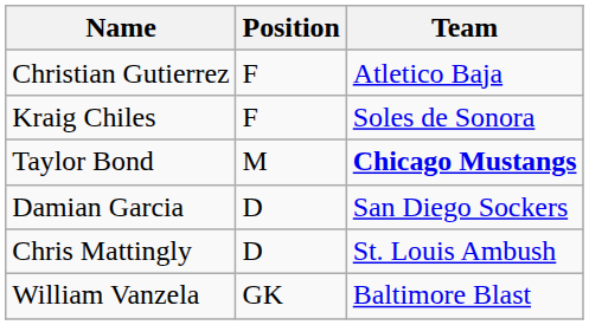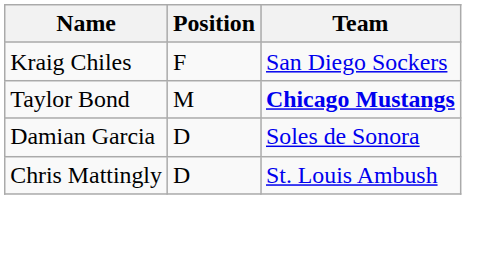 <table class="wikitable">
 <tr>
 <th>Name</th>
 <th>Position</th>
 <th>Team</th>
 </tr>
 <tr>
-<td>Christian Gutierrez</td>
-<td>F</td>
-<td><a href='#'>Atletico Baja</a></td>
-</tr>
-<tr>
 <td>Kraig Chiles</td>
 <td>F</td>
-<td><a href='#'>Soles de Sonora</a></td>
+<td><a href='#'>San Diego Sockers</a></td>
 </tr>
 <tr>
 <td>Taylor Bond</td>
 <td>M</td>
 <td><strong><a href='#'>Chicago Mustangs</a></strong></td>
 </tr>
 <tr>
 <td>Damian Garcia</td>
 <td>D</td>
-<td><a href='#'>San Diego Sockers</a></td>
+<td><a href='#'>Soles de Sonora</a></td>
 </tr>
 <tr>
 <td>Chris Mattingly</td>
 <td>D</td>
 <td><a href='#'>St. Louis Ambush</a></td>
 </tr>
-<tr>
-<td>William Vanzela</td>
-<td>GK</td>
-<td><a href='#'>Baltimore Blast</a></td>
-</tr>
 </table>
